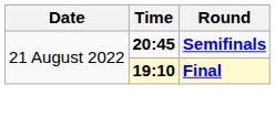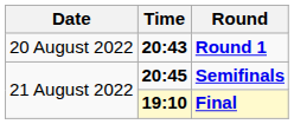 <table class="wikitable">
 <tr>
 <th>Date</th>
 <th>Time</th>
 <th>Round</th>
+</tr>
+<tr>
+<td>20 August 2022</td>
+<td><strong>20:43</strong></td>
+<td><strong><a href='#'>Round 1</a></strong></td>
 </tr>
 <tr>
 <td rowspan=2>21 August 2022</td>
 <td><strong>20:45</strong></td>
 <td><strong><a href='#'>Semifinals</a></strong></td>
 </tr>
 <tr style=background:lemonchiffon>
 <td><strong>19:10</strong></td>
 <td><strong><a href='#'>Final</a></strong></td>
 </tr>
 </table>
